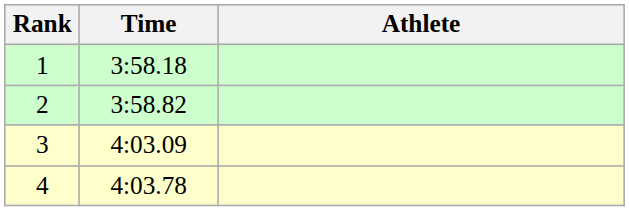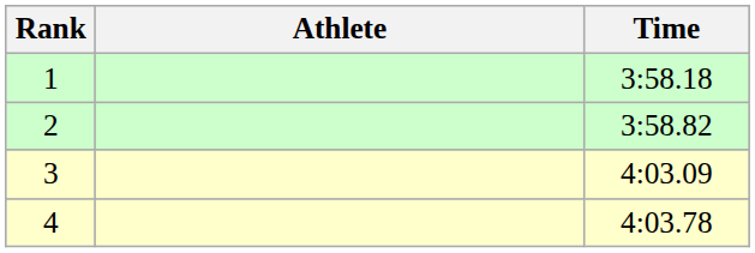 <table class=wikitable style="text-align:center">
 <tr>
 <th width=40>Rank</th>
+<th width=250>Athlete</th>
 <th width=80>Time</th>
-<th width=250>Athlete</th>
 </tr>
 <tr bgcolor="ccffcc">
 <td>1</td>
+<td align=left></td>
 <td>3:58.18</td>
-<td align=left></td>
 </tr>
 <tr bgcolor="ccffcc">
 <td>2</td>
+<td align=left></td>
 <td>3:58.82</td>
-<td align=left></td>
 </tr>
 <tr bgcolor="ffffcc">
 <td>3</td>
+<td align=left></td>
 <td>4:03.09</td>
-<td align=left></td>
 </tr>
 <tr bgcolor="ffffcc">
 <td>4</td>
+<td align=left></td>
 <td>4:03.78</td>
-<td align=left></td>
 </tr>
 </table>
